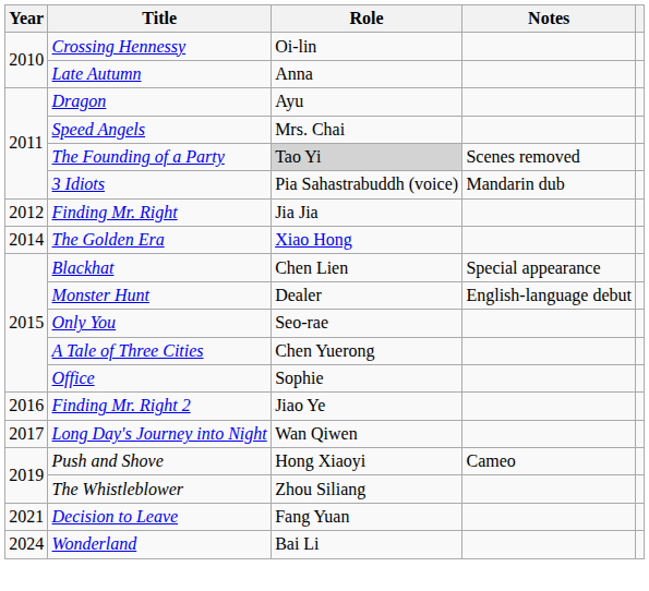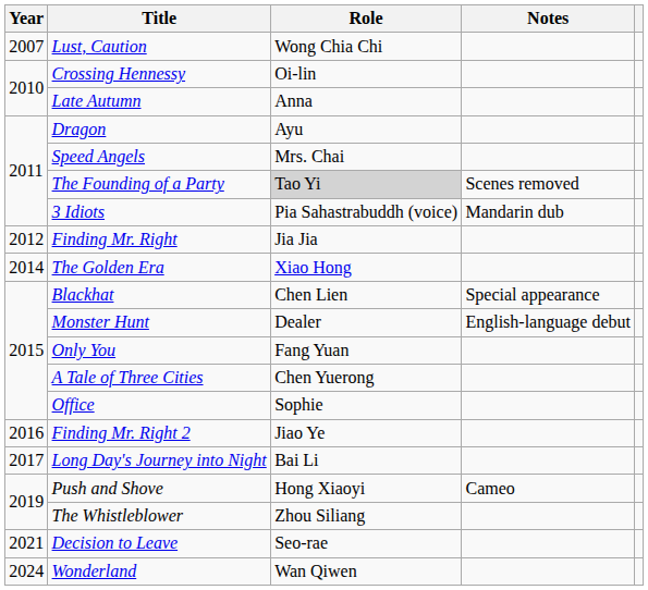 <table class="wikitable sortable">
 <tr>
 <th>Year</th>
 <th>Title</th>
 <th>Role</th>
 <th class="unsortable">Notes</th>
 <th class="unsortable"></th>
+</tr>
+<tr>
+<td>2007</td>
+<td><em><a href='#'>Lust, Caution</a></em></td>
+<td>Wong Chia Chi</td>
+<td></td>
+<td></td>
 </tr>
 <tr>
 <td rowspan="2">2010</td>
 <td><em><a href='#'>Crossing Hennessy</a></em></td>
 <td>Oi-lin</td>
 <td></td>
 <td></td>
 </tr>
 <tr>
 <td><em><a href='#'>Late Autumn</a></em></td>
 <td>Anna</td>
 <td></td>
 <td></td>
 </tr>
 <tr>
 <td rowspan="4">2011</td>
 <td><em><a href='#'>Dragon</a></em></td>
 <td>Ayu</td>
 <td></td>
 <td></td>
 </tr>
 <tr>
 <td><em><a href='#'>Speed Angels</a></em></td>
 <td>Mrs. Chai</td>
 <td></td>
 <td></td>
 </tr>
 <tr>
 <td><em><a href='#'>The Founding of a Party</a></em></td>
 <td style="background: lightgrey;">Tao Yi</td>
 <td>Scenes removed</td>
 <td></td>
 </tr>
 <tr>
 <td><em><a href='#'>3 Idiots</a></em></td>
 <td>Pia Sahastrabuddh (voice)</td>
 <td>Mandarin dub</td>
 <td></td>
 </tr>
 <tr>
 <td>2012</td>
 <td><em><a href='#'>Finding Mr. Right</a></em></td>
 <td>Jia Jia</td>
 <td></td>
 <td></td>
 </tr>
 <tr>
 <td>2014</td>
 <td><em><a href='#'>The Golden Era</a></em></td>
 <td><a href='#'>Xiao Hong</a></td>
 <td></td>
 <td></td>
 </tr>
 <tr>
 <td rowspan=5>2015</td>
 <td><em><a href='#'>Blackhat</a></em></td>
 <td>Chen Lien</td>
 <td>Special appearance</td>
 <td></td>
 </tr>
 <tr>
 <td><em><a href='#'>Monster Hunt</a></em></td>
 <td>Dealer</td>
 <td>English-language debut</td>
 <td></td>
 </tr>
 <tr>
 <td><em><a href='#'>Only You</a></em></td>
-<td>Seo-rae</td>
+<td>Fang Yuan</td>
 <td></td>
 <td></td>
 </tr>
 <tr>
 <td><em><a href='#'>A Tale of Three Cities</a></em></td>
 <td>Chen Yuerong</td>
 <td></td>
 <td></td>
 </tr>
 <tr>
 <td><em><a href='#'>Office</a></em></td>
 <td>Sophie</td>
 <td></td>
 <td></td>
 </tr>
 <tr>
 <td>2016</td>
 <td><em><a href='#'>Finding Mr. Right 2</a></em></td>
 <td>Jiao Ye</td>
 <td></td>
 <td></td>
 </tr>
 <tr>
 <td>2017</td>
 <td><em><a href='#'>Long Day's Journey into Night</a></em></td>
-<td>Wan Qiwen</td>
+<td>Bai Li</td>
 <td></td>
 <td></td>
 </tr>
 <tr>
 <td rowspan=2>2019</td>
 <td><em>Push and Shove</em></td>
 <td>Hong Xiaoyi</td>
 <td>Cameo</td>
 <td></td>
 </tr>
 <tr>
 <td><em>The Whistleblower</em></td>
 <td>Zhou Siliang</td>
 <td></td>
 <td></td>
 </tr>
 <tr>
 <td>2021</td>
 <td><em><a href='#'>Decision to Leave</a></em></td>
-<td>Fang Yuan</td>
+<td>Seo-rae</td>
 <td></td>
 <td></td>
 </tr>
 <tr>
 <td>2024</td>
 <td><em><a href='#'>Wonderland</a></em></td>
-<td>Bai Li</td>
+<td>Wan Qiwen</td>
 <td></td>
 <td></td>
 </tr>
 <tr>
 </tr>
 </table>
